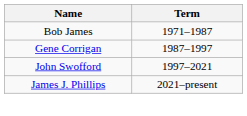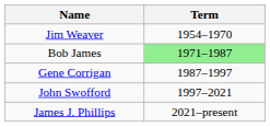 <table class="wikitable sortable" style="text-align: center;">
 <tr>
 <th style="width:175px;">Name</th>
 <th style="width:150px;">Term</th>
 </tr>
 <tr>
+<td><a href='#'>Jim Weaver</a></td>
+<td>1954–1970</td>
+</tr>
+<tr>
 <td>Bob James</td>
-<td>1971–1987</td>
+<td style="background: lightgreen;">1971–1987</td>
 </tr>
 <tr>
 <td><a href='#'>Gene Corrigan</a></td>
 <td>1987–1997</td>
 </tr>
 <tr>
 <td><a href='#'>John Swofford</a></td>
 <td>1997–2021</td>
 </tr>
 <tr>
 <td><a href='#'>James J. Phillips</a></td>
 <td>2021–present</td>
 </tr>
 </table>
